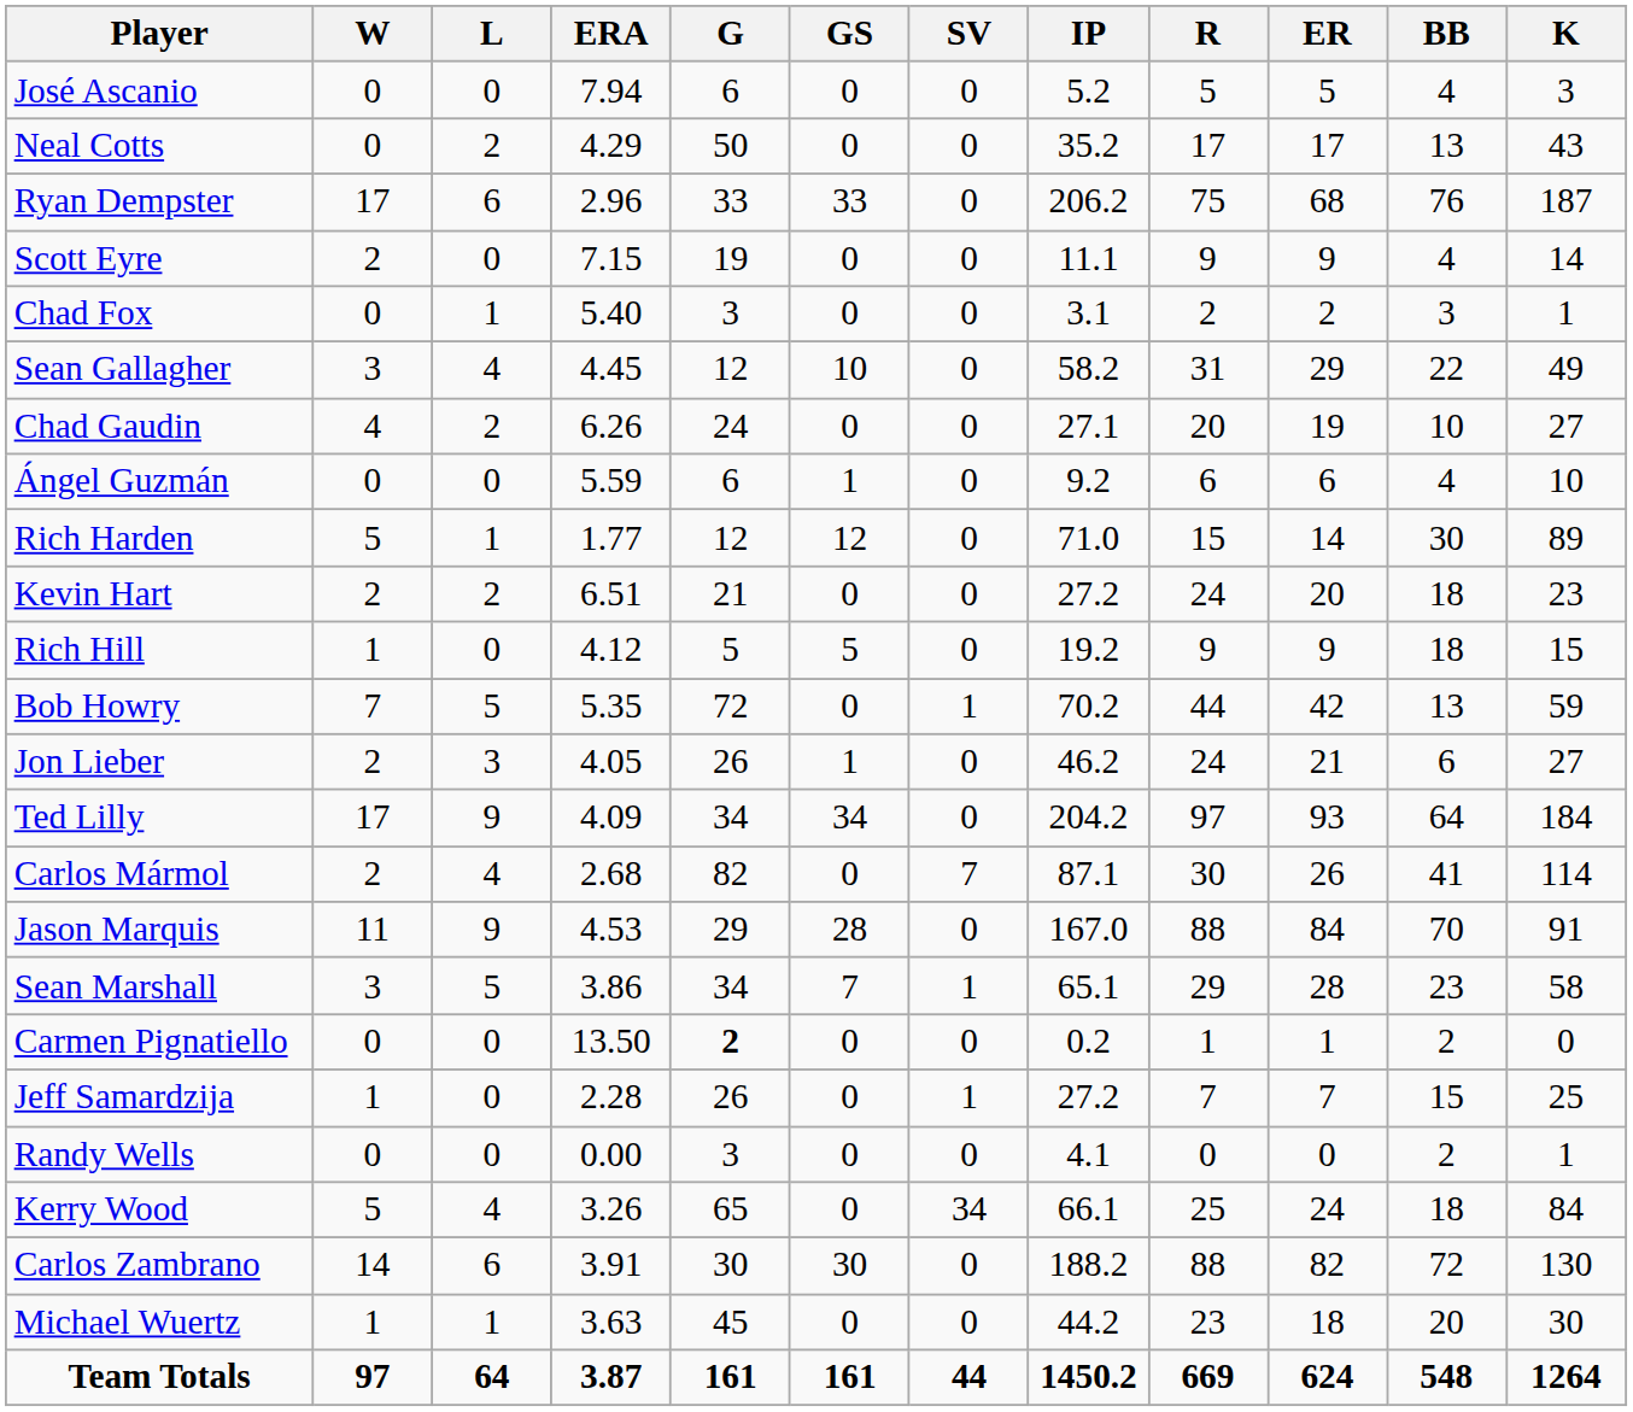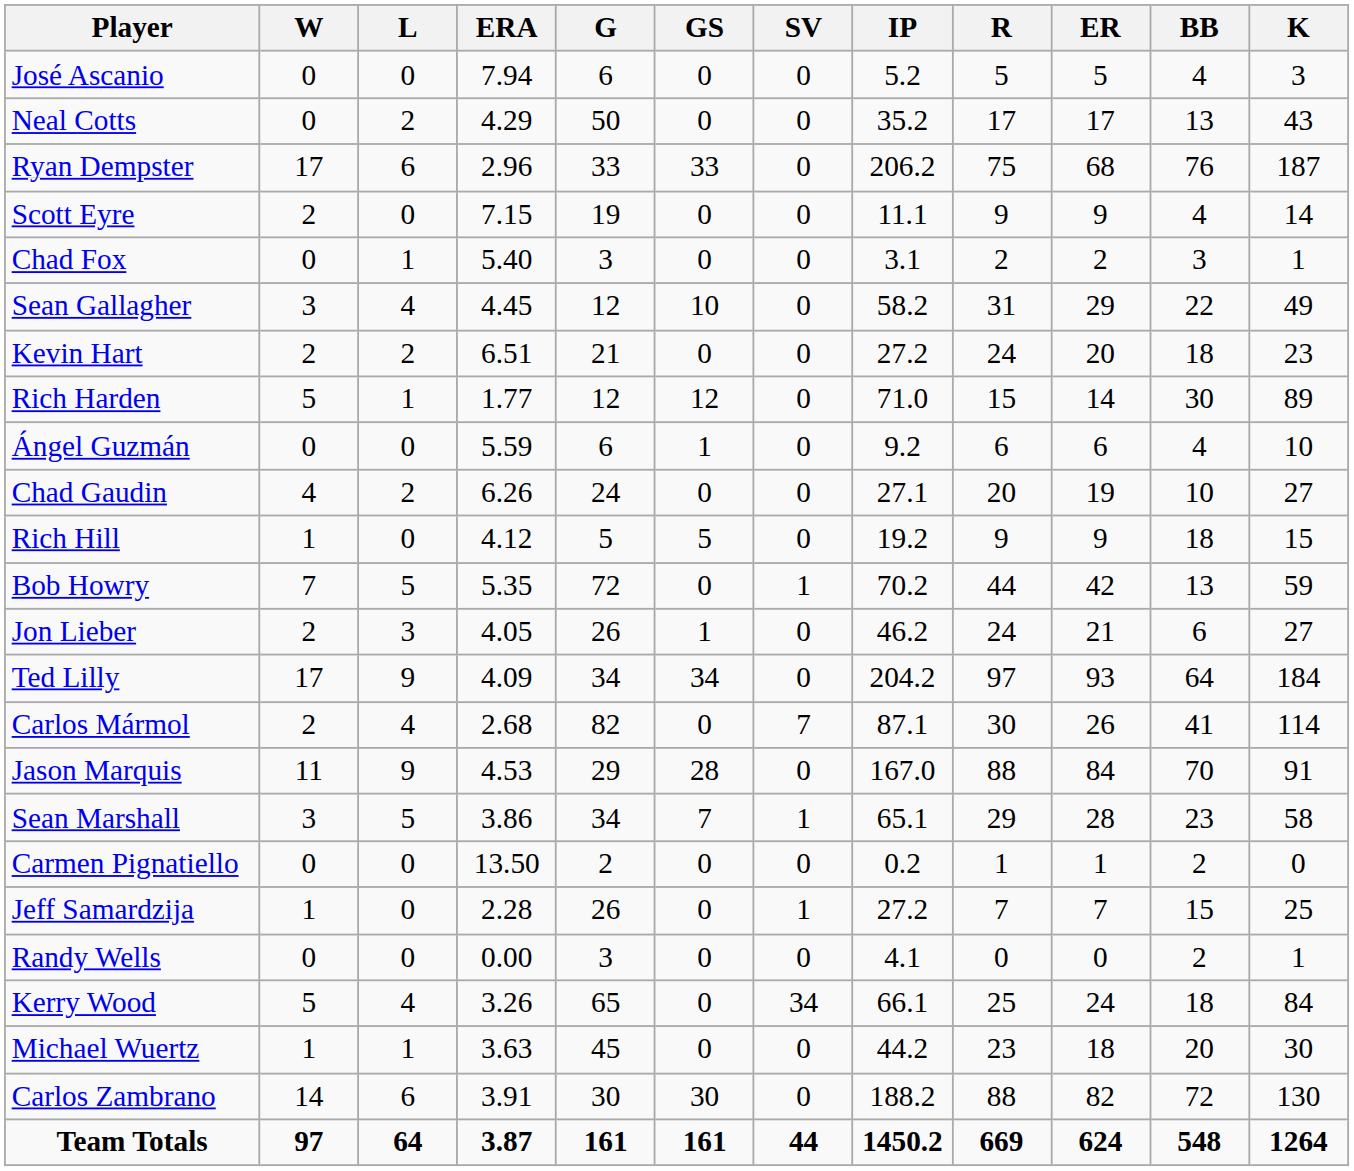 <table class="wikitable sortable">
 <tr>
 <th bgcolor="#DDDDFF" width="18%">Player</th>
 <th bgcolor="#DDDDFF" width="7%">W</th>
 <th bgcolor="#DDDDFF" width="7%">L</th>
 <th bgcolor="#DDDDFF" width="7%">ERA</th>
 <th bgcolor="#DDDDFF" width="7%">G</th>
 <th bgcolor="#DDDDFF" width="7%">GS</th>
 <th bgcolor="#DDDDFF" width="7%">SV</th>
 <th bgcolor="#DDDDFF" width="7%">IP</th>
 <th bgcolor="#DDDDFF" width="7%">R</th>
 <th bgcolor="#DDDDFF" width="7%">ER</th>
 <th bgcolor="#DDDDFF" width="7%">BB</th>
 <th bgcolor="#DDDDFF" width="7%">K</th>
 </tr>
 <tr>
 <td><a href='#'>José Ascanio</a></td>
 <td style="text-align:center">0</td>
 <td style="text-align:center">0</td>
 <td style="text-align:center">7.94</td>
 <td style="text-align:center">6</td>
 <td style="text-align:center">0</td>
 <td style="text-align:center">0</td>
 <td style="text-align:center">5.2</td>
 <td style="text-align:center">5</td>
 <td style="text-align:center">5</td>
 <td style="text-align:center">4</td>
 <td style="text-align:center">3</td>
 </tr>
 <tr>
 <td><a href='#'>Neal Cotts</a></td>
 <td style="text-align:center">0</td>
 <td style="text-align:center">2</td>
 <td style="text-align:center">4.29</td>
 <td style="text-align:center">50</td>
 <td style="text-align:center">0</td>
 <td style="text-align:center">0</td>
 <td style="text-align:center">35.2</td>
 <td style="text-align:center">17</td>
 <td style="text-align:center">17</td>
 <td style="text-align:center">13</td>
 <td style="text-align:center">43</td>
 </tr>
 <tr>
 <td><a href='#'>Ryan Dempster</a></td>
 <td style="text-align:center">17</td>
 <td style="text-align:center">6</td>
 <td style="text-align:center">2.96</td>
 <td style="text-align:center">33</td>
 <td style="text-align:center">33</td>
 <td style="text-align:center">0</td>
 <td style="text-align:center">206.2</td>
 <td style="text-align:center">75</td>
 <td style="text-align:center">68</td>
 <td style="text-align:center">76</td>
 <td style="text-align:center">187</td>
 </tr>
 <tr>
 <td><a href='#'>Scott Eyre</a></td>
 <td style="text-align:center">2</td>
 <td style="text-align:center">0</td>
 <td style="text-align:center">7.15</td>
 <td style="text-align:center">19</td>
 <td style="text-align:center">0</td>
 <td style="text-align:center">0</td>
 <td style="text-align:center">11.1</td>
 <td style="text-align:center">9</td>
 <td style="text-align:center">9</td>
 <td style="text-align:center">4</td>
 <td style="text-align:center">14</td>
 </tr>
 <tr>
 <td><a href='#'>Chad Fox</a></td>
 <td style="text-align:center">0</td>
 <td style="text-align:center">1</td>
 <td style="text-align:center">5.40</td>
 <td style="text-align:center">3</td>
 <td style="text-align:center">0</td>
 <td style="text-align:center">0</td>
 <td style="text-align:center">3.1</td>
 <td style="text-align:center">2</td>
 <td style="text-align:center">2</td>
 <td style="text-align:center">3</td>
 <td style="text-align:center">1</td>
 </tr>
 <tr>
 <td><a href='#'>Sean Gallagher</a></td>
 <td style="text-align:center">3</td>
 <td style="text-align:center">4</td>
 <td style="text-align:center">4.45</td>
 <td style="text-align:center">12</td>
 <td style="text-align:center">10</td>
 <td style="text-align:center">0</td>
 <td style="text-align:center">58.2</td>
 <td style="text-align:center">31</td>
 <td style="text-align:center">29</td>
 <td style="text-align:center">22</td>
 <td style="text-align:center">49</td>
 </tr>
 <tr>
-<td><a href='#'>Chad Gaudin</a></td>
-<td style="text-align:center">4</td>
+<td><a href='#'>Kevin Hart</a></td>
 <td style="text-align:center">2</td>
-<td style="text-align:center">6.26</td>
-<td style="text-align:center">24</td>
+<td style="text-align:center">2</td>
+<td style="text-align:center">6.51</td>
+<td style="text-align:center">21</td>
 <td style="text-align:center">0</td>
 <td style="text-align:center">0</td>
-<td style="text-align:center">27.1</td>
+<td style="text-align:center">27.2</td>
+<td style="text-align:center">24</td>
 <td style="text-align:center">20</td>
-<td style="text-align:center">19</td>
-<td style="text-align:center">10</td>
-<td style="text-align:center">27</td>
+<td style="text-align:center">18</td>
+<td style="text-align:center">23</td>
+</tr>
+<tr>
+<td><a href='#'>Rich Harden</a></td>
+<td style="text-align:center">5</td>
+<td style="text-align:center">1</td>
+<td style="text-align:center">1.77</td>
+<td style="text-align:center">12</td>
+<td style="text-align:center">12</td>
+<td style="text-align:center">0</td>
+<td style="text-align:center">71.0</td>
+<td style="text-align:center">15</td>
+<td style="text-align:center">14</td>
+<td style="text-align:center">30</td>
+<td style="text-align:center">89</td>
 </tr>
 <tr>
 <td><a href='#'>Ángel Guzmán</a></td>
 <td style="text-align:center">0</td>
 <td style="text-align:center">0</td>
 <td style="text-align:center">5.59</td>
 <td style="text-align:center">6</td>
 <td style="text-align:center">1</td>
 <td style="text-align:center">0</td>
 <td style="text-align:center">9.2</td>
 <td style="text-align:center">6</td>
 <td style="text-align:center">6</td>
 <td style="text-align:center">4</td>
 <td style="text-align:center">10</td>
 </tr>
 <tr>
-<td><a href='#'>Rich Harden</a></td>
-<td style="text-align:center">5</td>
-<td style="text-align:center">1</td>
-<td style="text-align:center">1.77</td>
-<td style="text-align:center">12</td>
-<td style="text-align:center">12</td>
-<td style="text-align:center">0</td>
-<td style="text-align:center">71.0</td>
-<td style="text-align:center">15</td>
-<td style="text-align:center">14</td>
-<td style="text-align:center">30</td>
-<td style="text-align:center">89</td>
-</tr>
-<tr>
-<td><a href='#'>Kevin Hart</a></td>
+<td><a href='#'>Chad Gaudin</a></td>
+<td style="text-align:center">4</td>
 <td style="text-align:center">2</td>
-<td style="text-align:center">2</td>
-<td style="text-align:center">6.51</td>
-<td style="text-align:center">21</td>
+<td style="text-align:center">6.26</td>
+<td style="text-align:center">24</td>
 <td style="text-align:center">0</td>
 <td style="text-align:center">0</td>
-<td style="text-align:center">27.2</td>
-<td style="text-align:center">24</td>
+<td style="text-align:center">27.1</td>
 <td style="text-align:center">20</td>
-<td style="text-align:center">18</td>
-<td style="text-align:center">23</td>
+<td style="text-align:center">19</td>
+<td style="text-align:center">10</td>
+<td style="text-align:center">27</td>
 </tr>
 <tr>
 <td><a href='#'>Rich Hill</a></td>
 <td style="text-align:center">1</td>
 <td style="text-align:center">0</td>
 <td style="text-align:center">4.12</td>
 <td style="text-align:center">5</td>
 <td style="text-align:center">5</td>
 <td style="text-align:center">0</td>
 <td style="text-align:center">19.2</td>
 <td style="text-align:center">9</td>
 <td style="text-align:center">9</td>
 <td style="text-align:center">18</td>
 <td style="text-align:center">15</td>
 </tr>
 <tr>
 <td><a href='#'>Bob Howry</a></td>
 <td style="text-align:center">7</td>
 <td style="text-align:center">5</td>
 <td style="text-align:center">5.35</td>
 <td style="text-align:center">72</td>
 <td style="text-align:center">0</td>
 <td style="text-align:center">1</td>
 <td style="text-align:center">70.2</td>
 <td style="text-align:center">44</td>
 <td style="text-align:center">42</td>
 <td style="text-align:center">13</td>
 <td style="text-align:center">59</td>
 </tr>
 <tr>
 <td><a href='#'>Jon Lieber</a></td>
 <td style="text-align:center">2</td>
 <td style="text-align:center">3</td>
 <td style="text-align:center">4.05</td>
 <td style="text-align:center">26</td>
 <td style="text-align:center">1</td>
 <td style="text-align:center">0</td>
 <td style="text-align:center">46.2</td>
 <td style="text-align:center">24</td>
 <td style="text-align:center">21</td>
 <td style="text-align:center">6</td>
 <td style="text-align:center">27</td>
 </tr>
 <tr>
 <td><a href='#'>Ted Lilly</a></td>
 <td style="text-align:center">17</td>
 <td style="text-align:center">9</td>
 <td style="text-align:center">4.09</td>
 <td style="text-align:center">34</td>
 <td style="text-align:center">34</td>
 <td style="text-align:center">0</td>
 <td style="text-align:center">204.2</td>
 <td style="text-align:center">97</td>
 <td style="text-align:center">93</td>
 <td style="text-align:center">64</td>
 <td style="text-align:center">184</td>
 </tr>
 <tr>
 <td><a href='#'>Carlos Mármol</a></td>
 <td style="text-align:center">2</td>
 <td style="text-align:center">4</td>
 <td style="text-align:center">2.68</td>
 <td style="text-align:center">82</td>
 <td style="text-align:center">0</td>
 <td style="text-align:center">7</td>
 <td style="text-align:center">87.1</td>
 <td style="text-align:center">30</td>
 <td style="text-align:center">26</td>
 <td style="text-align:center">41</td>
 <td style="text-align:center">114</td>
 </tr>
 <tr>
 <td><a href='#'>Jason Marquis</a></td>
 <td style="text-align:center">11</td>
 <td style="text-align:center">9</td>
 <td style="text-align:center">4.53</td>
 <td style="text-align:center">29</td>
 <td style="text-align:center">28</td>
 <td style="text-align:center">0</td>
 <td style="text-align:center">167.0</td>
 <td style="text-align:center">88</td>
 <td style="text-align:center">84</td>
 <td style="text-align:center">70</td>
 <td style="text-align:center">91</td>
 </tr>
 <tr>
 <td><a href='#'>Sean Marshall</a></td>
 <td style="text-align:center">3</td>
 <td style="text-align:center">5</td>
 <td style="text-align:center">3.86</td>
 <td style="text-align:center">34</td>
 <td style="text-align:center">7</td>
 <td style="text-align:center">1</td>
 <td style="text-align:center">65.1</td>
 <td style="text-align:center">29</td>
 <td style="text-align:center">28</td>
 <td style="text-align:center">23</td>
 <td style="text-align:center">58</td>
 </tr>
 <tr>
 <td><a href='#'>Carmen Pignatiello</a></td>
 <td style="text-align:center">0</td>
 <td style="text-align:center">0</td>
 <td style="text-align:center">13.50</td>
-<td style="text-align:center"><strong>2</strong></td>
+<td style="text-align:center">2</td>
 <td style="text-align:center">0</td>
 <td style="text-align:center">0</td>
 <td style="text-align:center">0.2</td>
 <td style="text-align:center">1</td>
 <td style="text-align:center">1</td>
 <td style="text-align:center">2</td>
 <td style="text-align:center">0</td>
 </tr>
 <tr>
 <td><a href='#'>Jeff Samardzija</a></td>
 <td style="text-align:center">1</td>
 <td style="text-align:center">0</td>
 <td style="text-align:center">2.28</td>
 <td style="text-align:center">26</td>
 <td style="text-align:center">0</td>
 <td style="text-align:center">1</td>
 <td style="text-align:center">27.2</td>
 <td style="text-align:center">7</td>
 <td style="text-align:center">7</td>
 <td style="text-align:center">15</td>
 <td style="text-align:center">25</td>
 </tr>
 <tr>
 <td><a href='#'>Randy Wells</a></td>
 <td style="text-align:center">0</td>
 <td style="text-align:center">0</td>
 <td style="text-align:center">0.00</td>
 <td style="text-align:center">3</td>
 <td style="text-align:center">0</td>
 <td style="text-align:center">0</td>
 <td style="text-align:center">4.1</td>
 <td style="text-align:center">0</td>
 <td style="text-align:center">0</td>
 <td style="text-align:center">2</td>
 <td style="text-align:center">1</td>
 </tr>
 <tr>
 <td><a href='#'>Kerry Wood</a></td>
 <td style="text-align:center">5</td>
 <td style="text-align:center">4</td>
 <td style="text-align:center">3.26</td>
 <td style="text-align:center">65</td>
 <td style="text-align:center">0</td>
 <td style="text-align:center">34</td>
 <td style="text-align:center">66.1</td>
 <td style="text-align:center">25</td>
 <td style="text-align:center">24</td>
 <td style="text-align:center">18</td>
 <td style="text-align:center">84</td>
 </tr>
 <tr>
+<td><a href='#'>Michael Wuertz</a></td>
+<td style="text-align:center">1</td>
+<td style="text-align:center">1</td>
+<td style="text-align:center">3.63</td>
+<td style="text-align:center">45</td>
+<td style="text-align:center">0</td>
+<td style="text-align:center">0</td>
+<td style="text-align:center">44.2</td>
+<td style="text-align:center">23</td>
+<td style="text-align:center">18</td>
+<td style="text-align:center">20</td>
+<td style="text-align:center">30</td>
+</tr>
+<tr>
 <td><a href='#'>Carlos Zambrano</a></td>
 <td style="text-align:center">14</td>
 <td style="text-align:center">6</td>
 <td style="text-align:center">3.91</td>
 <td style="text-align:center">30</td>
 <td style="text-align:center">30</td>
 <td style="text-align:center">0</td>
 <td style="text-align:center">188.2</td>
 <td style="text-align:center">88</td>
 <td style="text-align:center">82</td>
 <td style="text-align:center">72</td>
 <td style="text-align:center">130</td>
-</tr>
-<tr>
-<td><a href='#'>Michael Wuertz</a></td>
-<td style="text-align:center">1</td>
-<td style="text-align:center">1</td>
-<td style="text-align:center">3.63</td>
-<td style="text-align:center">45</td>
-<td style="text-align:center">0</td>
-<td style="text-align:center">0</td>
-<td style="text-align:center">44.2</td>
-<td style="text-align:center">23</td>
-<td style="text-align:center">18</td>
-<td style="text-align:center">20</td>
-<td style="text-align:center">30</td>
 </tr>
 <tr class="sortbottom">
 <td style="text-align:center"><strong>Team Totals</strong></td>
 <td style="text-align:center"><strong>97</strong></td>
 <td style="text-align:center"><strong>64</strong></td>
 <td style="text-align:center"><strong>3.87</strong></td>
 <td style="text-align:center"><strong>161</strong></td>
 <td style="text-align:center"><strong>161</strong></td>
 <td style="text-align:center"><strong>44</strong></td>
 <td style="text-align:center"><strong>1450.2</strong></td>
 <td style="text-align:center"><strong>669</strong></td>
 <td style="text-align:center"><strong>624</strong></td>
 <td style="text-align:center"><strong>548</strong></td>
 <td style="text-align:center"><strong>1264</strong></td>
 </tr>
 </table>
